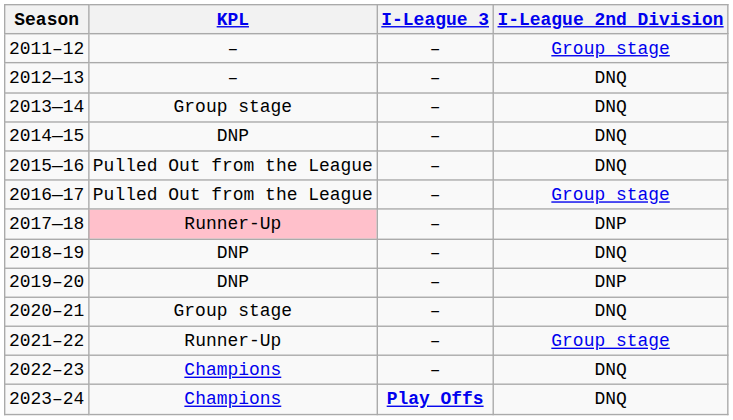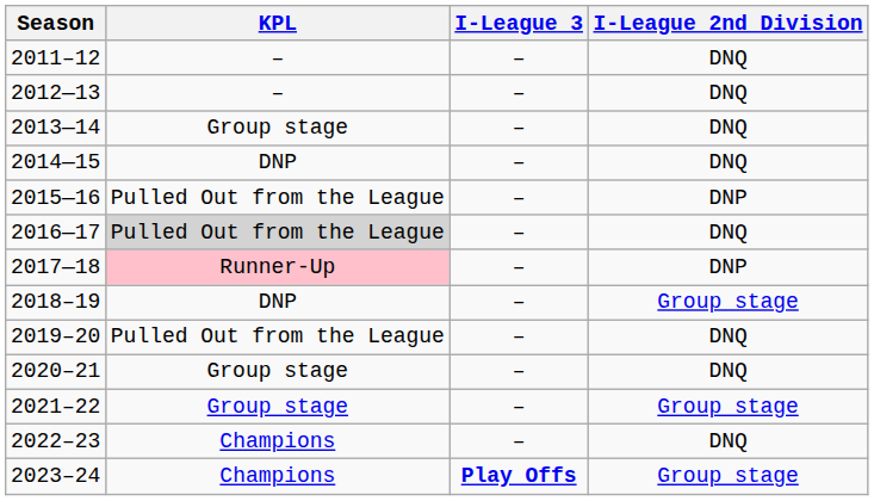 <table class="wikitable" style="text-align:center">
 <tr>
 <th>Season</th>
 <th><a href='#'>KPL</a></th>
 <th><a href='#'>I-League 3</a></th>
 <th><a href='#'>I-League 2nd Division</a></th>
 </tr>
 <tr>
 <td align=center>2011–12</td>
 <td align=center>–</td>
 <td align=center>–</td>
-<td align=center><a href='#'>Group stage</a></td>
+<td align="center">DNQ</td>
 </tr>
 <tr>
 <td>2012—13</td>
 <td>–</td>
 <td>–</td>
 <td>DNQ</td>
 </tr>
 <tr>
 <td>2013—14</td>
 <td>Group stage</td>
 <td>–</td>
 <td>DNQ</td>
 </tr>
 <tr>
 <td>2014—15</td>
 <td>DNP</td>
 <td>–</td>
 <td>DNQ</td>
 </tr>
 <tr>
 <td>2015—16</td>
 <td>Pulled Out from the League</td>
 <td>–</td>
-<td>DNQ</td>
+<td align="center">DNP</td>
 </tr>
 <tr>
 <td>2016—17</td>
-<td>Pulled Out from the League</td>
+<td style="background: lightgrey;">Pulled Out from the League</td>
 <td>–</td>
-<td align=center><a href='#'>Group stage</a></td>
+<td>DNQ</td>
 </tr>
 <tr>
 <td>2017—18</td>
 <td style="background: pink;">Runner-Up</td>
 <td>–</td>
 <td>DNP</td>
 </tr>
 <tr>
 <td align="center">2018–19</td>
 <td align="center">DNP</td>
 <td>–</td>
-<td align="center">DNQ</td>
+<td align="center"><a href='#'>Group stage</a></td>
 </tr>
 <tr>
 <td align="center">2019–20</td>
-<td align="center">DNP</td>
+<td>Pulled Out from the League</td>
 <td>–</td>
-<td align="center">DNP</td>
+<td>DNQ</td>
 </tr>
 <tr>
 <td align="center">2020–21</td>
 <td>Group stage</td>
 <td>–</td>
 <td align="center">DNQ</td>
 </tr>
 <tr>
 <td align="center">2021–22</td>
-<td>Runner-Up</td>
+<td align="center"><a href='#'>Group stage</a></td>
 <td>–</td>
 <td align="center"><a href='#'>Group stage</a></td>
 </tr>
 <tr>
 <td align="center">2022–23</td>
 <td align="center"><a href='#'>Champions</a></td>
 <td>–</td>
 <td align="center">DNQ</td>
 </tr>
 <tr>
 <td align="center">2023–24</td>
 <td align="center"><a href='#'>Champions</a></td>
 <td align="center"><strong><a href='#'>Play Offs</a></strong></td>
-<td align="center">DNQ</td>
+<td align="center"><a href='#'>Group stage</a></td>
 </tr>
 </table>
